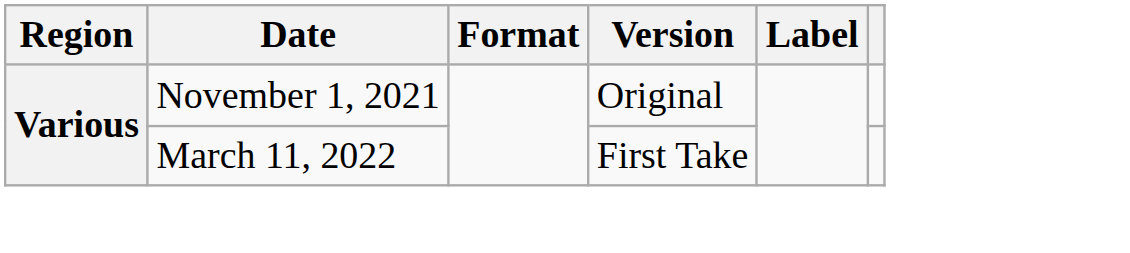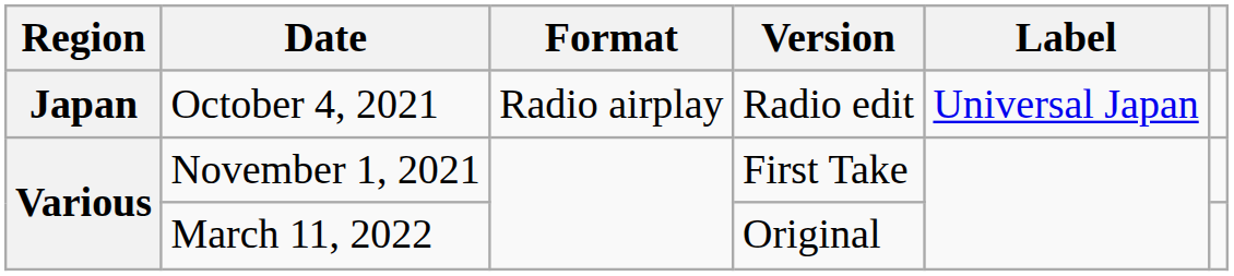 <table class="wikitable plainrowheaders">
 <tr>
 <th scope="col">Region</th>
 <th scope="col">Date</th>
 <th scope="col">Format</th>
 <th>Version</th>
 <th scope="col">Label</th>
 <th scope="col"></th>
 </tr>
 <tr>
+<th scope="row">Japan</th>
+<td>October 4, 2021</td>
+<td>Radio airplay</td>
+<td>Radio edit</td>
+<td><a href='#'>Universal Japan</a></td>
+<td align="center"></td>
+</tr>
+<tr>
 <th rowspan="2" scope="row">Various</th>
 <td>November 1, 2021</td>
 <td rowspan="2"></td>
-<td>Original</td>
+<td>First Take</td>
 <td rowspan="2"></td>
 <td align="center"></td>
 </tr>
 <tr>
 <td>March 11, 2022</td>
-<td>First Take</td>
+<td>Original</td>
 <td align="center"></td>
 </tr>
 </table>
